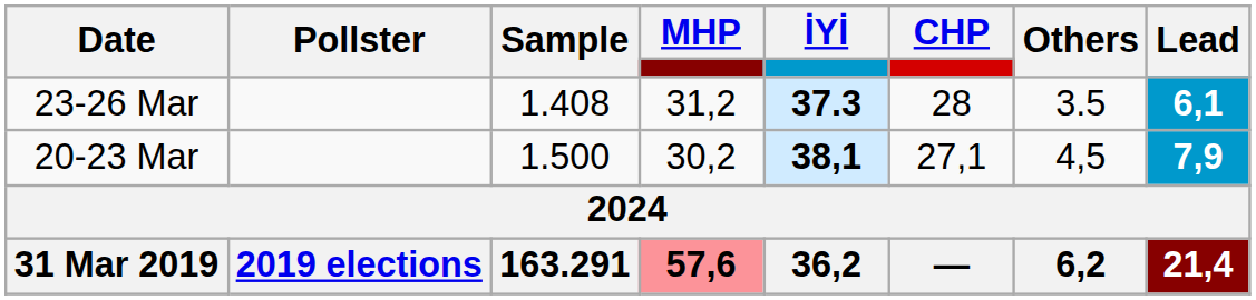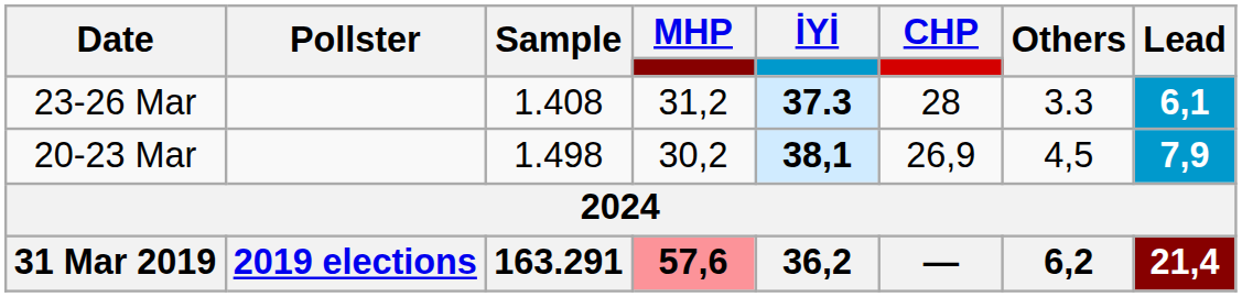 <table class="wikitable mw-collapsible" style="text-align:center; font-size:85%; line-height:14px;">
 <tr>
 <th rowspan="2">Date</th>
 <th rowspan="2">Pollster</th>
 <th rowspan="2">Sample</th>
 <th style="width:3em;"><a href='#'>MHP</a></th>
 <th style="width:3em;"><a href='#'>İYİ</a></th>
 <th style="width:3em;"><a href='#'>CHP</a></th>
 <th rowspan="2">Others</th>
 <th rowspan="2">Lead</th>
 </tr>
 <tr>
 <th style="background:#870000;"></th>
 <th style="background:#0099cc;"></th>
 <th style="background:#d40000;"></th>
 </tr>
 <tr>
 <td>23-26 Mar</td>
 <td></td>
 <td>1.408</td>
 <td>31,2</td>
 <td style="background:#D0EBFF"><strong>37.3</strong></td>
 <td>28</td>
-<td>3.5</td>
+<td>3.3</td>
 <th style="background:#0099cc; color:white;">6,1</th>
 </tr>
 <tr>
 <td>20-23 Mar</td>
 <td></td>
-<td>1.500</td>
+<td>1.498</td>
 <td>30,2</td>
 <td style="background:#D0EBFF"><strong>38,1</strong></td>
-<td>27,1</td>
+<td>26,9</td>
 <td>4,5</td>
 <th style="background:#0099cc; color:white;">7,9</th>
 </tr>
 <tr>
 <th colspan="8">2024</th>
 </tr>
 <tr>
 <th>31 Mar 2019</th>
 <th><a href='#'>2019 elections</a></th>
 <th>163.291</th>
 <th style="background:#fc9399"><strong>57,6</strong></th>
 <th>36,2</th>
 <th>—</th>
 <th>6,2</th>
 <th style="background:#870000; color:white;">21,4</th>
 </tr>
 </table>
